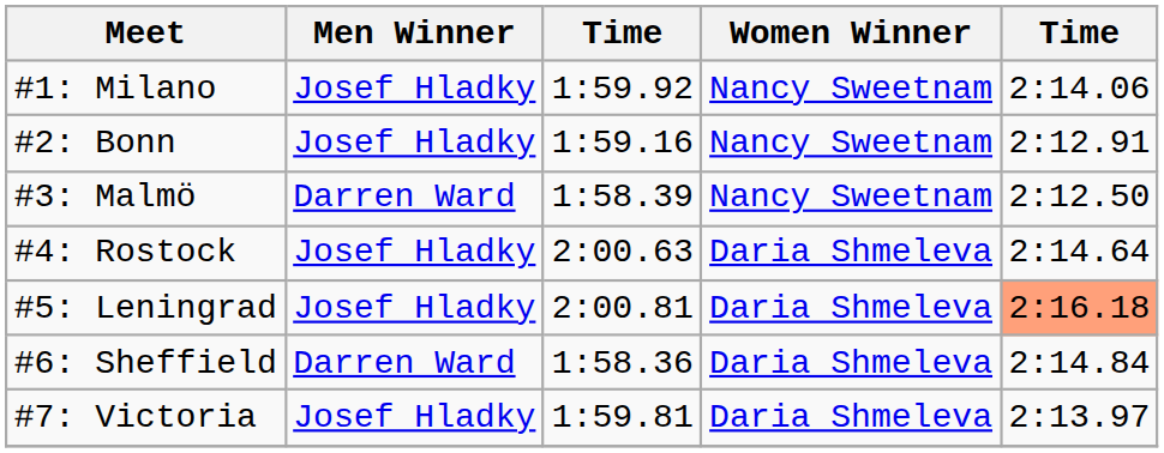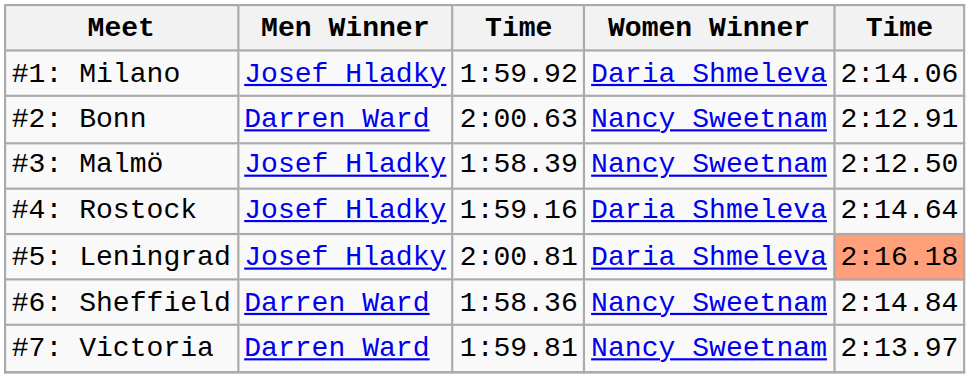 <table class=wikitable>
 <tr>
 <th>Meet</th>
 <th>Men Winner</th>
 <th>Time</th>
 <th>Women Winner</th>
 <th>Time</th>
 </tr>
 <tr>
 <td>#1: Milano</td>
 <td> <a href='#'>Josef Hladky</a></td>
 <td align=center>1:59.92</td>
-<td> <a href='#'>Nancy Sweetnam</a></td>
+<td> <a href='#'>Daria Shmeleva</a></td>
 <td align=center>2:14.06</td>
 </tr>
 <tr>
 <td>#2: Bonn</td>
-<td> <a href='#'>Josef Hladky</a></td>
-<td align=center>1:59.16</td>
+<td> <a href='#'>Darren Ward</a></td>
+<td align=center>2:00.63</td>
 <td> <a href='#'>Nancy Sweetnam</a></td>
 <td align=center>2:12.91</td>
 </tr>
 <tr>
 <td>#3: Malmö</td>
-<td> <a href='#'>Darren Ward</a></td>
+<td> <a href='#'>Josef Hladky</a></td>
 <td align=center>1:58.39</td>
 <td> <a href='#'>Nancy Sweetnam</a></td>
 <td align=center>2:12.50</td>
 </tr>
 <tr>
 <td>#4: Rostock</td>
 <td> <a href='#'>Josef Hladky</a></td>
-<td align=center>2:00.63</td>
+<td align=center>1:59.16</td>
 <td> <a href='#'>Daria Shmeleva</a></td>
 <td align=center>2:14.64</td>
 </tr>
 <tr>
 <td>#5: Leningrad</td>
 <td> <a href='#'>Josef Hladky</a></td>
 <td align=center>2:00.81</td>
 <td> <a href='#'>Daria Shmeleva</a></td>
 <td align=center style="background: lightsalmon;">2:16.18</td>
 </tr>
 <tr>
 <td>#6: Sheffield</td>
 <td> <a href='#'>Darren Ward</a></td>
 <td align=center>1:58.36</td>
-<td> <a href='#'>Daria Shmeleva</a></td>
+<td> <a href='#'>Nancy Sweetnam</a></td>
 <td align=center>2:14.84</td>
 </tr>
 <tr>
 <td>#7: Victoria</td>
-<td> <a href='#'>Josef Hladky</a></td>
+<td> <a href='#'>Darren Ward</a></td>
 <td align=center>1:59.81</td>
-<td> <a href='#'>Daria Shmeleva</a></td>
+<td> <a href='#'>Nancy Sweetnam</a></td>
 <td align=center>2:13.97</td>
 </tr>
 <tr>
 </tr>
 </table>
